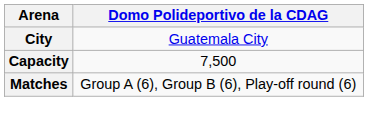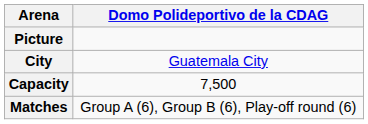 <table class="wikitable" width="400">
 <tr>
 <th>Arena</th>
 <th align="center"><a href='#'>Domo Polideportivo de la CDAG</a></th>
+</tr>
+<tr>
+<th>Picture</th>
+<td align="center"></td>
 </tr>
 <tr>
 <th>City</th>
 <td align="center"><a href='#'>Guatemala City</a></td>
 </tr>
 <tr>
 <th>Capacity</th>
 <td align="center">7,500</td>
 </tr>
 <tr>
 <th>Matches</th>
 <td align="center">Group A (6), Group B (6),  Play-off round (6)</td>
 </tr>
 </table>
